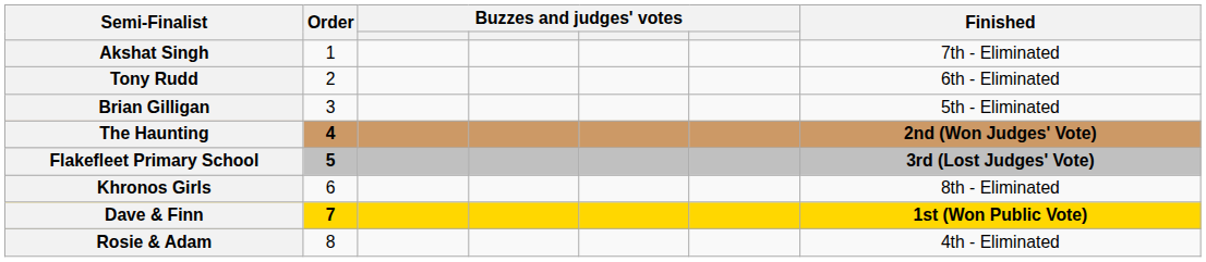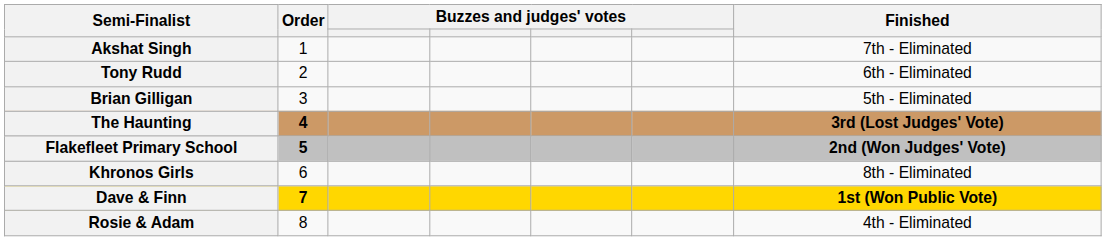 <table class="wikitable plainrowheaders sortable" style="text-align:center;">
 <tr>
 <th scope="col" rowspan="2" class="unsortable" style="width:17em;">Semi-Finalist </th>
 <th scope="col" rowspan="2" style="width:1em;">Order</th>
 <th scope="col" colspan="4" class="unsortable" style="width:24em;">Buzzes and judges' votes</th>
 <th scope="col" rowspan="2" style="width:23em;">Finished </th>
 </tr>
 <tr>
 <th scope="col" class="unsortable" style="width:6em;"></th>
 <th scope="col" class="unsortable" style="width:6em;"></th>
 <th scope="col" class="unsortable" style="width:6em;"></th>
 <th scope="col" class="unsortable" style="width:6em;"></th>
 </tr>
 <tr>
 <th scope="row">Akshat Singh</th>
 <td>1</td>
 <td style="text-align:center;"></td>
 <td style="text-align:center;"></td>
 <td style="text-align:center;"></td>
 <td style="text-align:center;"></td>
 <td>7th - Eliminated</td>
 </tr>
 <tr>
 <th scope="row">Tony Rudd</th>
 <td>2</td>
 <td style="text-align:center;"></td>
 <td style="text-align:center;"></td>
 <td style="text-align:center;"></td>
 <td style="text-align:center;"></td>
 <td>6th - Eliminated</td>
 </tr>
 <tr>
 <th scope="row">Brian Gilligan</th>
 <td>3</td>
 <td style="text-align:center;"></td>
 <td style="text-align:center;"></td>
 <td style="text-align:center;"></td>
 <td style="text-align:center;"></td>
 <td>5th - Eliminated</td>
 </tr>
 <tr style="background:#c96;">
 <th scope="row"><strong>The Haunting</strong></th>
 <td><strong>4</strong></td>
 <td style="text-align:center;"></td>
 <td style="text-align:center;"></td>
 <td style="text-align:center;"></td>
 <td style="text-align:center;"></td>
-<td><strong>2nd (Won Judges' Vote)</strong></td>
+<td><strong>3rd (Lost Judges' Vote)</strong></td>
 </tr>
 <tr style="background:silver;">
 <th scope="row"><strong>Flakefleet Primary School</strong></th>
 <td><strong>5</strong></td>
 <td style="text-align:center;"></td>
 <td style="text-align:center;"></td>
 <td style="text-align:center;"></td>
 <td style="text-align:center;"></td>
-<td><strong>3rd (Lost Judges' Vote)</strong></td>
+<td><strong>2nd (Won Judges' Vote)</strong></td>
 </tr>
 <tr>
 <th scope="row">Khronos Girls</th>
 <td>6</td>
 <td style="text-align:center;"></td>
 <td style="text-align:center;"></td>
 <td style="text-align:center;"></td>
 <td style="text-align:center;"></td>
 <td>8th - Eliminated</td>
 </tr>
 <tr style="background:gold;">
 <th scope="row"><strong>Dave & Finn</strong></th>
 <td><strong>7</strong></td>
 <td style="text-align:center;"></td>
 <td style="text-align:center;"></td>
 <td style="text-align:center;"></td>
 <td style="text-align:center;"></td>
 <td><strong>1st (Won Public Vote)</strong></td>
 </tr>
 <tr>
 <th scope="row">Rosie & Adam</th>
 <td>8</td>
 <td style="text-align:center;"></td>
 <td style="text-align:center;"></td>
 <td style="text-align:center;"></td>
 <td style="text-align:center;"></td>
 <td>4th - Eliminated</td>
 </tr>
 </table>
